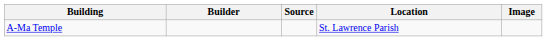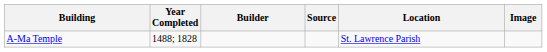 <table class="wikitable">
 <tr>
 <th width=28%>Building</th>
+<th width=8%>Year Completed</th>
 <th width=20%>Builder</th>
 <th width=5%>Source</th>
 <th width=32%>Location</th>
 <th width=7%>Image</th>
 </tr>
 <tr>
 <td><a href='#'>A-Ma Temple</a></td>
+<td>1488; 1828</td>
 <td></td>
 <td></td>
 <td><a href='#'>St. Lawrence Parish</a></td>
 <td></td>
 </tr>
 </table>
